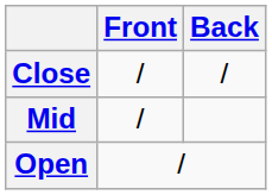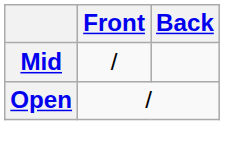 <table class=wikitable style=text-align:center>
 <tr>
 <th></th>
 <th><a href='#'>Front</a></th>
 <th><a href='#'>Back</a></th>
-</tr>
-<tr>
-<th><a href='#'>Close</a></th>
-<td> / </td>
-<td> / </td>
 </tr>
 <tr>
 <th><a href='#'>Mid</a></th>
 <td> / </td>
 <td></td>
 </tr>
 <tr>
 <th><a href='#'>Open</a></th>
 <td colspan="2"> / </td>
 </tr>
 </table>
